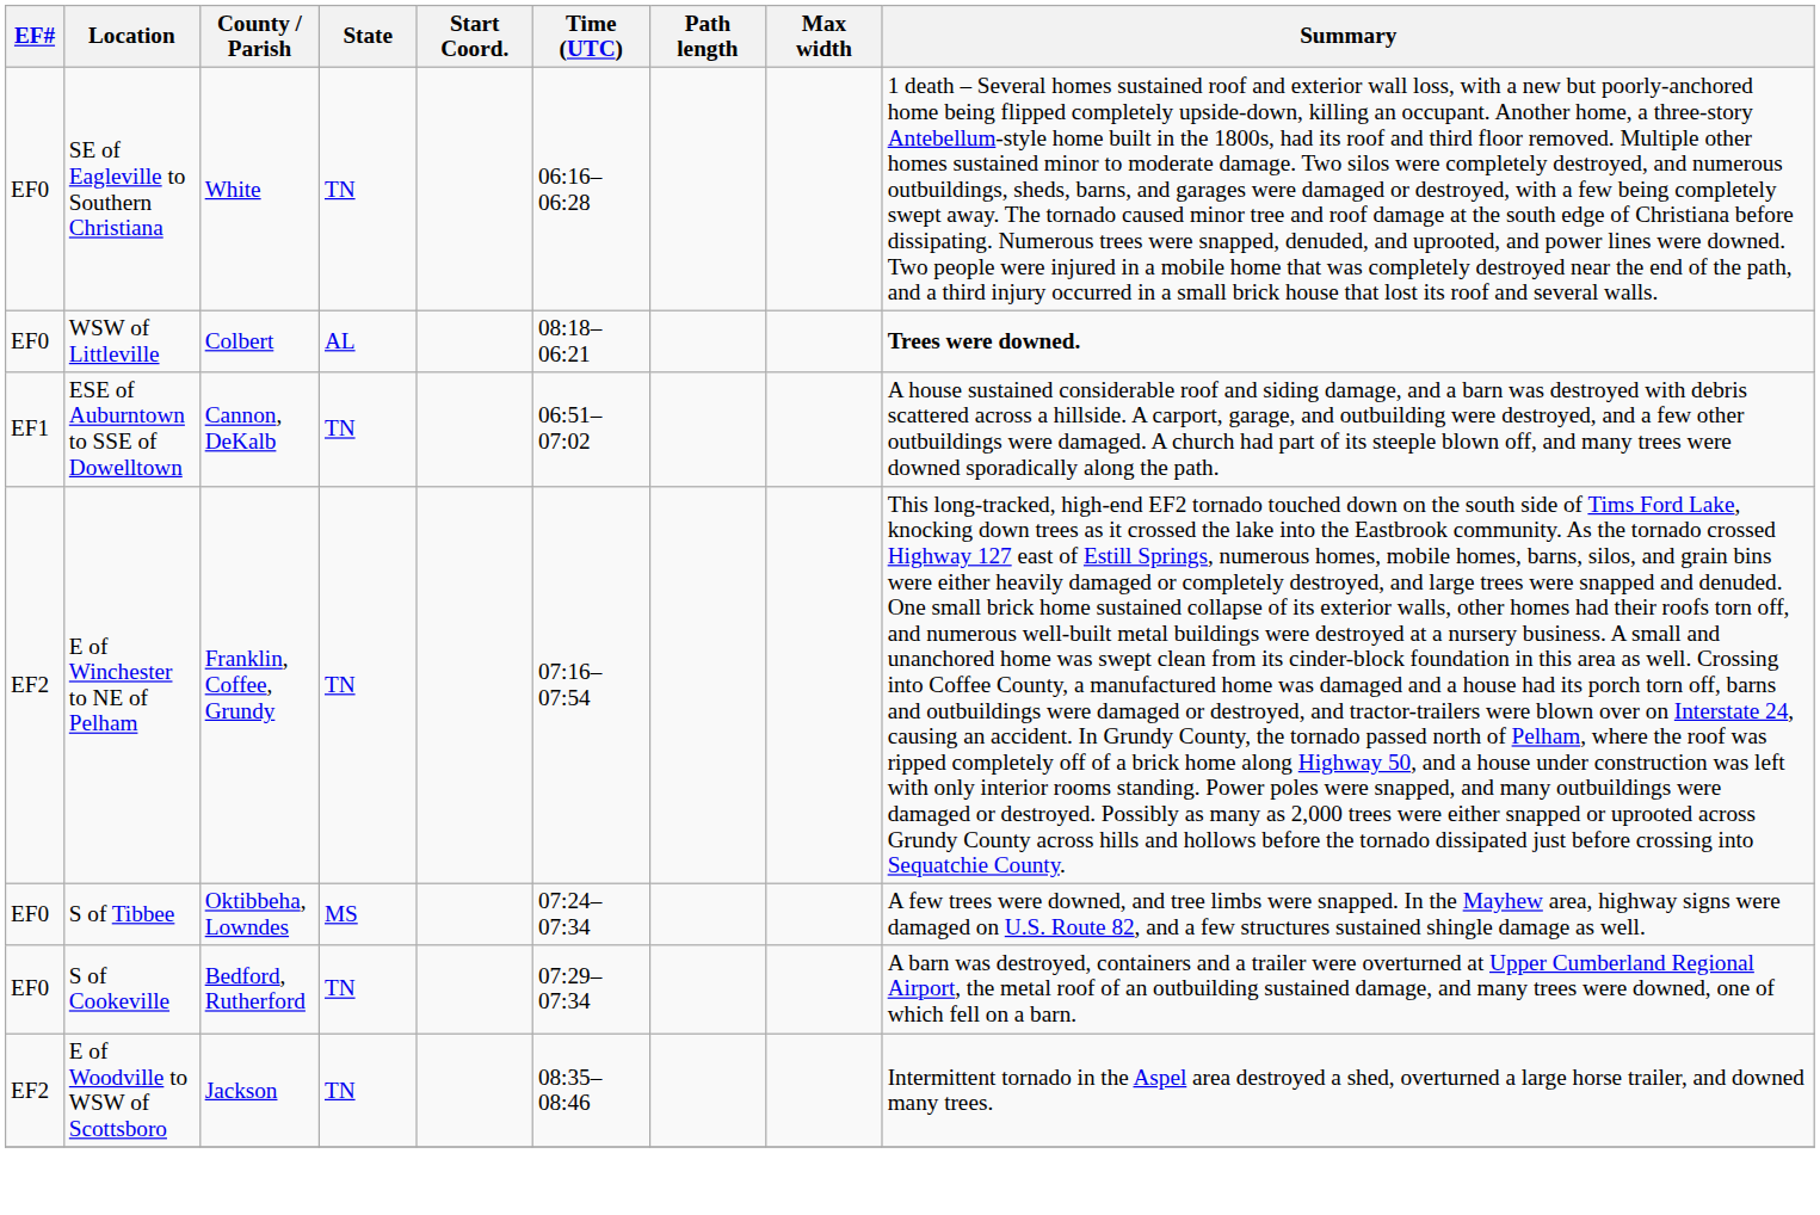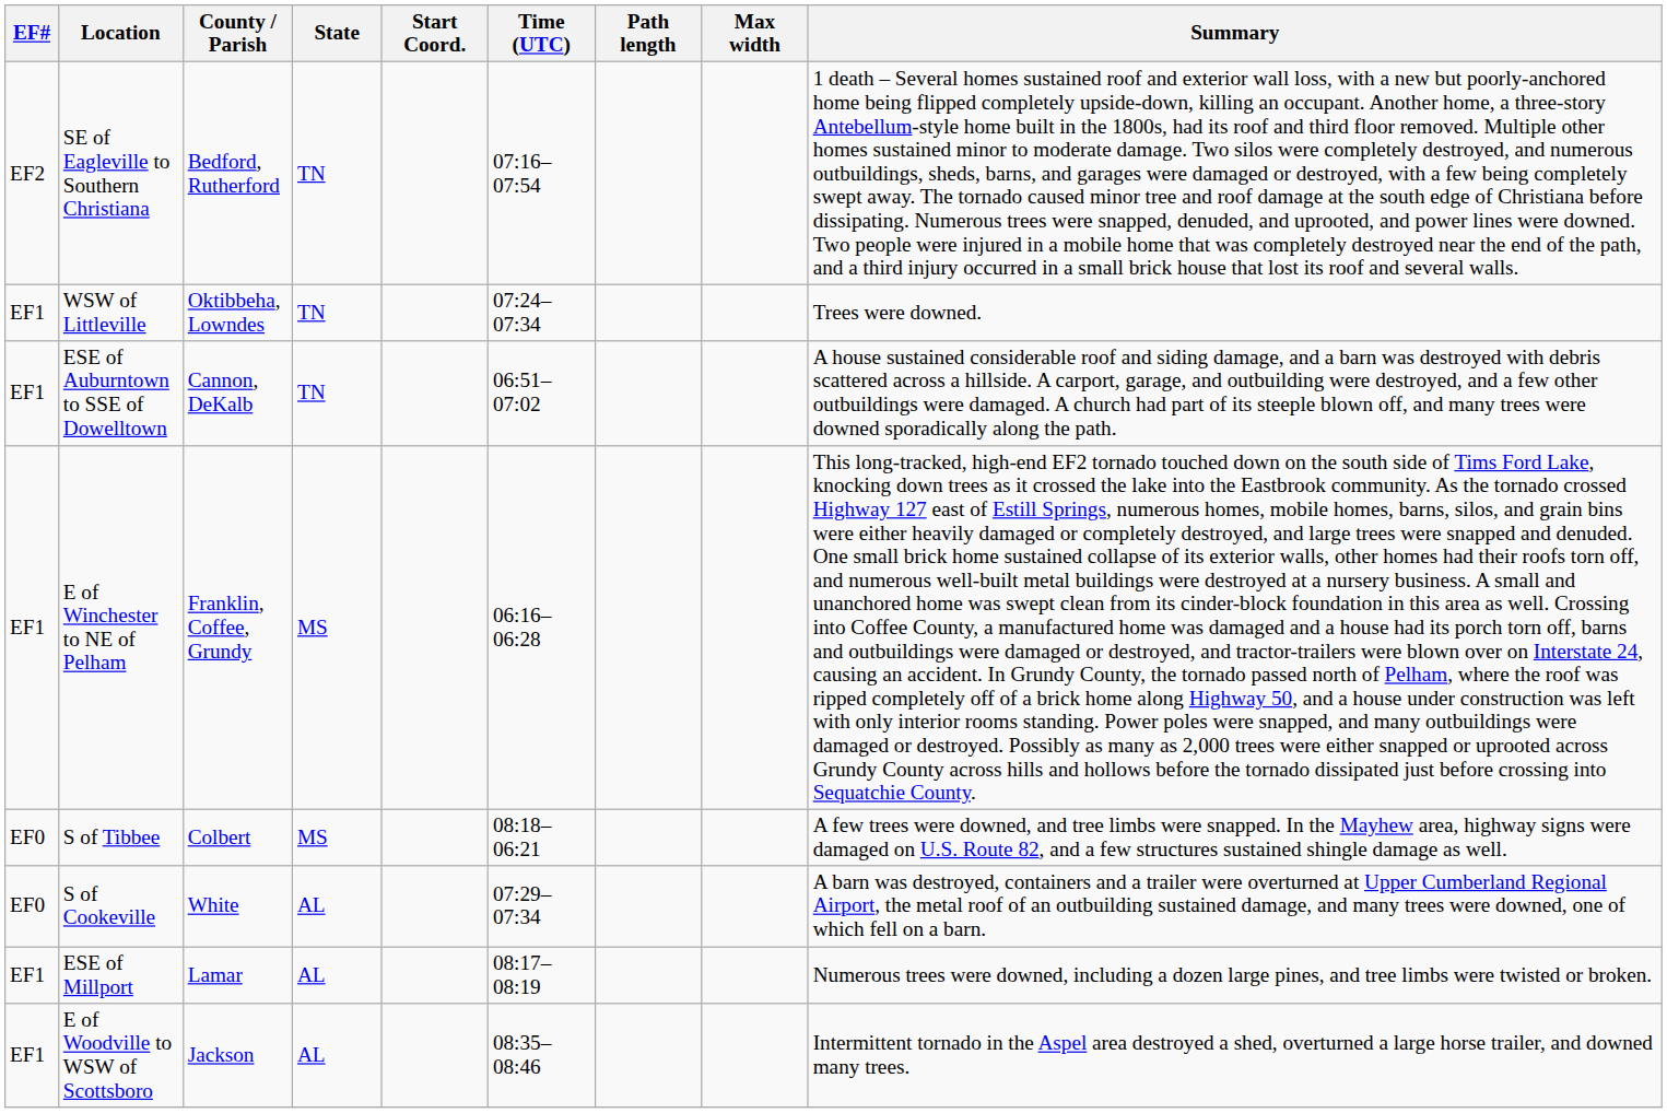 <table class="wikitable sortable" style="width:100%;">
 <tr>
 <th scope="col" style="width:3%; text-align:center;"><a href='#'>EF#</a></th>
 <th scope="col" style="width:7%; text-align:center;" class="unsortable">Location</th>
 <th scope="col" style="width:6%; text-align:center;" class="unsortable">County / Parish</th>
 <th scope="col" style="width:5%; text-align:center;">State</th>
 <th scope="col" style="width:6%; text-align:center;">Start Coord.</th>
 <th scope="col" style="width:6%; text-align:center;">Time (<a href='#'>UTC</a>)</th>
 <th scope="col" style="width:6%; text-align:center;">Path length</th>
 <th scope="col" style="width:6%; text-align:center;">Max width</th>
 <th scope="col" class="unsortable" style="width:48%; text-align:center;">Summary</th>
 </tr>
 <tr>
-<td bgcolor=>EF0</td>
+<td bgcolor=>EF2</td>
 <td>SE of <a href='#'>Eagleville</a> to Southern <a href='#'>Christiana</a></td>
-<td><a href='#'>White</a></td>
+<td><a href='#'>Bedford</a>, <a href='#'>Rutherford</a></td>
 <td><a href='#'>TN</a></td>
 <td></td>
-<td>06:16–06:28</td>
+<td>07:16–07:54</td>
 <td></td>
 <td></td>
 <td>1 death – Several homes sustained roof and exterior wall loss, with a new but poorly-anchored  home being flipped completely upside-down, killing an occupant. Another home, a three-story <a href='#'>Antebellum</a>-style home built in the 1800s, had its roof and third floor removed. Multiple other homes sustained minor to moderate damage. Two  silos were completely destroyed, and numerous outbuildings, sheds, barns, and garages were damaged or destroyed, with a few being completely swept away. The tornado caused minor tree and roof damage at the south edge of Christiana before dissipating. Numerous trees were snapped, denuded, and uprooted, and power lines were downed. Two people were injured in a mobile home that was completely destroyed near the end of the path, and a third injury occurred in a small brick house that lost its roof and several walls.</td>
 </tr>
 <tr>
-<td bgcolor=>EF0</td>
+<td bgcolor=>EF1</td>
 <td>WSW of <a href='#'>Littleville</a></td>
-<td><a href='#'>Colbert</a></td>
-<td><a href='#'>AL</a></td>
+<td><a href='#'>Oktibbeha</a>, <a href='#'>Lowndes</a></td>
+<td><a href='#'>TN</a></td>
 <td></td>
-<td>08:18–06:21</td>
+<td>07:24–07:34</td>
 <td></td>
 <td></td>
-<td><strong>Trees were downed.</strong></td>
+<td>Trees were downed.</td>
 </tr>
 <tr>
 <td bgcolor=>EF1</td>
 <td>ESE of <a href='#'>Auburntown</a> to SSE of <a href='#'>Dowelltown</a></td>
 <td><a href='#'>Cannon</a>, <a href='#'>DeKalb</a></td>
 <td><a href='#'>TN</a></td>
 <td></td>
 <td>06:51–07:02</td>
 <td></td>
 <td></td>
 <td>A house sustained considerable roof and siding damage, and a barn was destroyed with debris scattered  across a hillside. A carport, garage, and outbuilding were destroyed, and a few other outbuildings were damaged. A church had part of its steeple blown off, and many trees were downed sporadically along the path.</td>
 </tr>
 <tr>
-<td bgcolor=>EF2</td>
+<td bgcolor=>EF1</td>
 <td>E of <a href='#'>Winchester</a> to NE of <a href='#'>Pelham</a></td>
 <td><a href='#'>Franklin</a>, <a href='#'>Coffee</a>, <a href='#'>Grundy</a></td>
-<td><a href='#'>TN</a></td>
+<td><a href='#'>MS</a></td>
 <td></td>
-<td>07:16–07:54</td>
+<td>06:16–06:28</td>
 <td></td>
 <td></td>
 <td>This long-tracked, high-end EF2 tornado touched down on the south side of <a href='#'>Tims Ford Lake</a>, knocking down trees as it crossed the lake into the Eastbrook community. As the tornado crossed <a href='#'>Highway 127</a> east of <a href='#'>Estill Springs</a>, numerous homes, mobile homes, barns, silos, and grain bins were either heavily damaged or completely destroyed, and large trees were snapped and denuded. One small brick home sustained collapse of its exterior walls, other homes had their roofs torn off, and numerous well-built metal buildings were destroyed at a nursery business. A small and unanchored home was swept clean from its cinder-block foundation in this area as well. Crossing into Coffee County, a manufactured home was damaged and a house had its porch torn off, barns and outbuildings were damaged or destroyed, and tractor-trailers were blown over on <a href='#'>Interstate 24</a>, causing an accident. In Grundy County, the tornado passed north of <a href='#'>Pelham</a>, where the roof was ripped completely off of a brick home along <a href='#'>Highway 50</a>, and a house under construction was left with only interior rooms standing. Power poles were snapped, and many outbuildings were damaged or destroyed. Possibly as many as 2,000 trees were either snapped or uprooted across Grundy County across hills and hollows before the tornado dissipated just before crossing into <a href='#'>Sequatchie County</a>.<br></td>
 </tr>
 <tr>
 <td bgcolor=>EF0</td>
 <td>S of <a href='#'>Tibbee</a></td>
-<td><a href='#'>Oktibbeha</a>, <a href='#'>Lowndes</a></td>
+<td><a href='#'>Colbert</a></td>
 <td><a href='#'>MS</a></td>
 <td></td>
-<td>07:24–07:34</td>
+<td>08:18–06:21</td>
 <td></td>
 <td></td>
 <td>A few trees were downed, and tree limbs were snapped. In the <a href='#'>Mayhew</a> area, highway signs were damaged on <a href='#'>U.S. Route 82</a>, and a few structures sustained shingle damage as well.</td>
 </tr>
 <tr>
 <td bgcolor=>EF0</td>
 <td>S of <a href='#'>Cookeville</a></td>
-<td><a href='#'>Bedford</a>, <a href='#'>Rutherford</a></td>
-<td><a href='#'>TN</a></td>
+<td><a href='#'>White</a></td>
+<td><a href='#'>AL</a></td>
 <td></td>
 <td>07:29–07:34</td>
 <td></td>
 <td></td>
 <td>A barn was destroyed, containers and a trailer were overturned at <a href='#'>Upper Cumberland Regional Airport</a>, the metal roof of an outbuilding sustained damage, and many trees were downed, one of which fell on a barn.</td>
 </tr>
 <tr>
-<td bgcolor=>EF2</td>
+<td bgcolor=>EF1</td>
+<td>ESE of <a href='#'>Millport</a></td>
+<td><a href='#'>Lamar</a></td>
+<td><a href='#'>AL</a></td>
+<td></td>
+<td>08:17–08:19</td>
+<td></td>
+<td></td>
+<td>Numerous trees were downed, including a dozen large pines, and tree limbs were twisted or broken.</td>
+</tr>
+<tr>
+<td bgcolor=>EF1</td>
 <td>E of <a href='#'>Woodville</a> to WSW of <a href='#'>Scottsboro</a></td>
 <td><a href='#'>Jackson</a></td>
-<td><a href='#'>TN</a></td>
+<td><a href='#'>AL</a></td>
 <td></td>
 <td>08:35–08:46</td>
 <td></td>
 <td></td>
 <td>Intermittent tornado in the <a href='#'>Aspel</a> area destroyed a shed, overturned a large horse trailer, and downed many trees.</td>
 </tr>
 <tr>
 </tr>
 </table>
